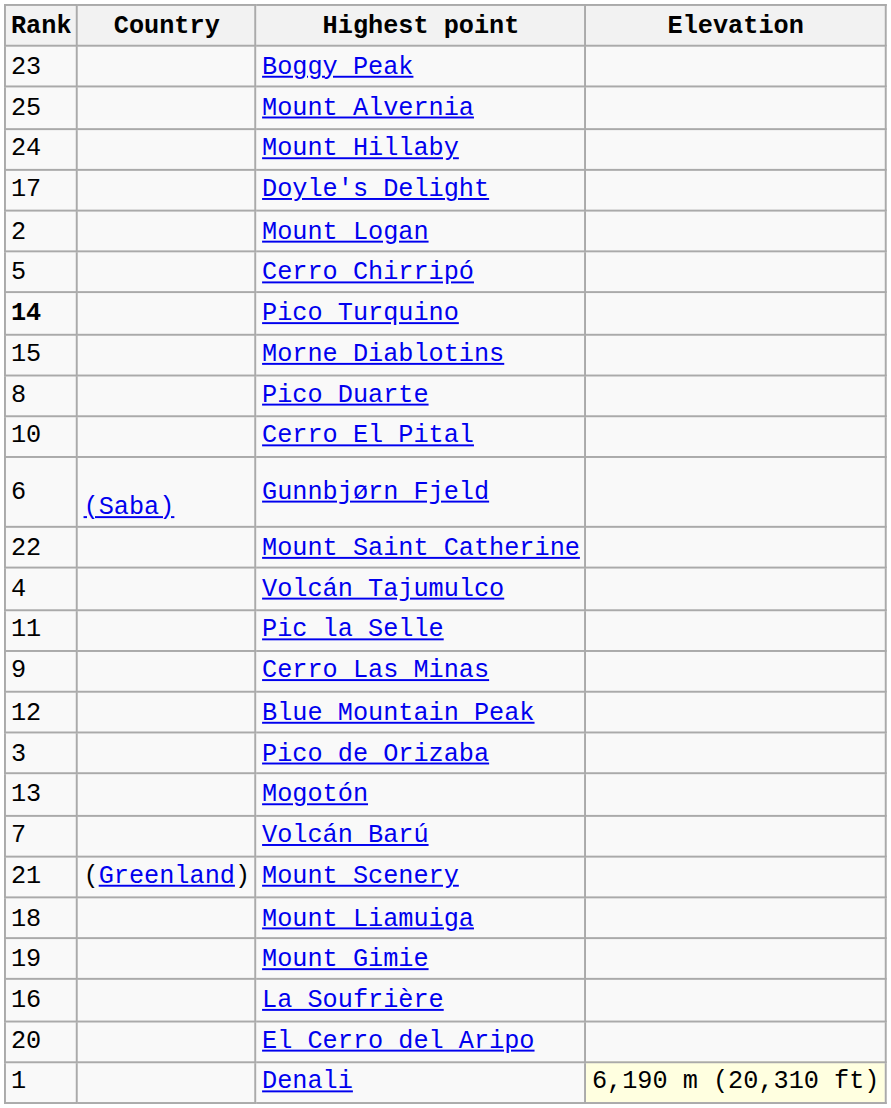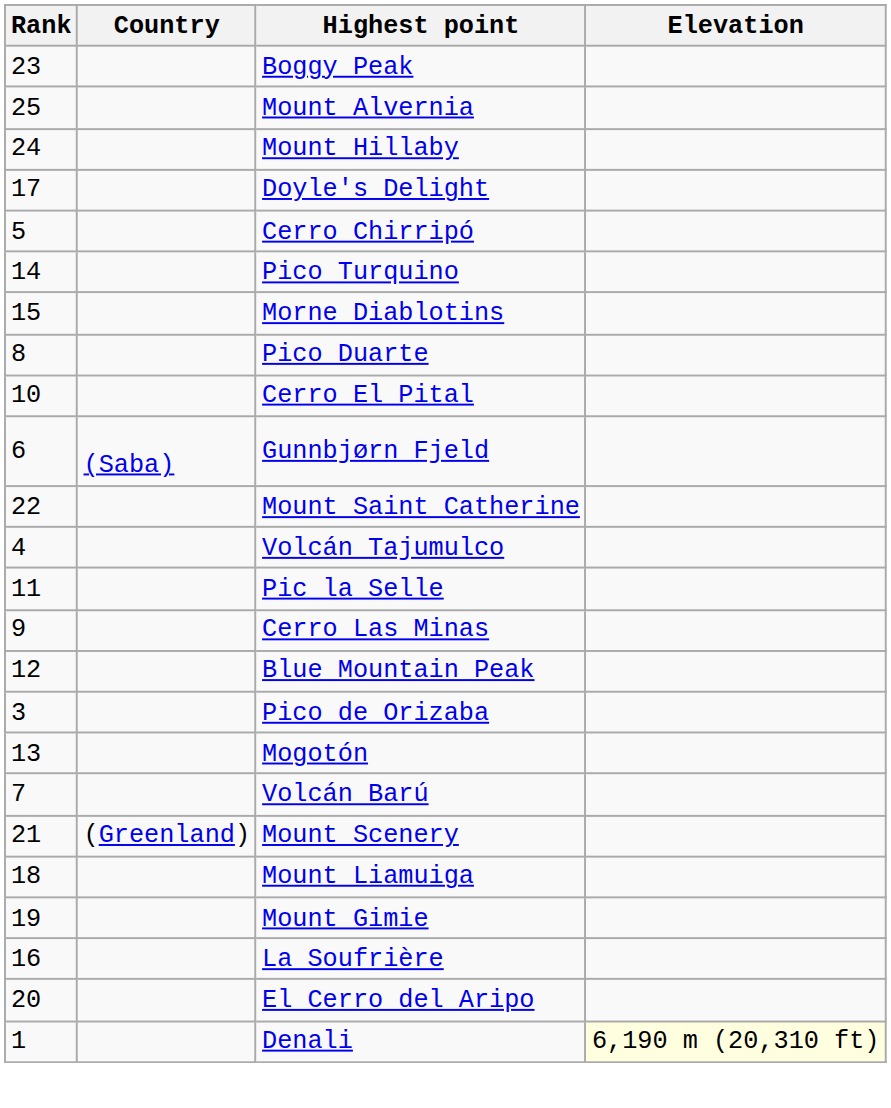 <table class="wikitable sortable">
 <tr>
 <th>Rank</th>
 <th>Country</th>
 <th>Highest point</th>
 <th data-sort-type="number">Elevation</th>
 </tr>
 <tr>
 <td>23</td>
 <td></td>
 <td><a href='#'>Boggy Peak</a></td>
 <td></td>
 </tr>
 <tr>
 <td>25</td>
 <td></td>
 <td><a href='#'>Mount Alvernia</a></td>
 <td></td>
 </tr>
 <tr>
 <td>24</td>
 <td></td>
 <td><a href='#'>Mount Hillaby</a></td>
 <td></td>
 </tr>
 <tr>
 <td>17</td>
 <td></td>
 <td><a href='#'>Doyle's Delight</a></td>
 <td></td>
 </tr>
 <tr>
-<td>2</td>
-<td></td>
-<td><a href='#'>Mount Logan</a></td>
-<td></td>
-</tr>
-<tr>
 <td>5</td>
 <td></td>
 <td><a href='#'>Cerro Chirripó</a></td>
 <td></td>
 </tr>
 <tr>
-<td><strong>14</strong></td>
+<td>14</td>
 <td></td>
 <td><a href='#'>Pico Turquino</a></td>
 <td></td>
 </tr>
 <tr>
 <td>15</td>
 <td></td>
 <td><a href='#'>Morne Diablotins</a></td>
 <td></td>
 </tr>
 <tr>
 <td>8</td>
 <td></td>
 <td><a href='#'>Pico Duarte</a></td>
 <td></td>
 </tr>
 <tr>
 <td>10</td>
 <td></td>
 <td><a href='#'>Cerro El Pital</a></td>
 <td></td>
 </tr>
 <tr>
 <td>6</td>
 <td><br><a href='#'>(Saba)</a></td>
 <td><a href='#'>Gunnbjørn Fjeld</a></td>
 <td></td>
 </tr>
 <tr>
 <td>22</td>
 <td></td>
 <td><a href='#'>Mount Saint Catherine</a></td>
 <td></td>
 </tr>
 <tr>
 <td>4</td>
 <td></td>
 <td><a href='#'>Volcán Tajumulco</a></td>
 <td></td>
 </tr>
 <tr>
 <td>11</td>
 <td></td>
 <td><a href='#'>Pic la Selle</a></td>
 <td></td>
 </tr>
 <tr>
 <td>9</td>
 <td></td>
 <td><a href='#'>Cerro Las Minas</a></td>
 <td></td>
 </tr>
 <tr>
 <td>12</td>
 <td></td>
 <td><a href='#'>Blue Mountain Peak</a></td>
 <td></td>
 </tr>
 <tr>
 <td>3</td>
 <td></td>
 <td><a href='#'>Pico de Orizaba</a></td>
 <td></td>
 </tr>
 <tr>
 <td>13</td>
 <td></td>
 <td><a href='#'>Mogotón</a></td>
 <td></td>
 </tr>
 <tr>
 <td>7</td>
 <td></td>
 <td><a href='#'>Volcán Barú</a></td>
 <td></td>
 </tr>
 <tr>
 <td>21</td>
 <td> (<a href='#'>Greenland</a>)</td>
 <td><a href='#'>Mount Scenery</a></td>
 <td></td>
 </tr>
 <tr>
 <td>18</td>
 <td></td>
 <td><a href='#'>Mount Liamuiga</a></td>
 <td></td>
 </tr>
 <tr>
 <td>19</td>
 <td></td>
 <td><a href='#'>Mount Gimie</a></td>
 <td></td>
 </tr>
 <tr>
 <td>16</td>
 <td></td>
 <td><a href='#'>La Soufrière</a></td>
 <td></td>
 </tr>
 <tr>
 <td>20</td>
 <td></td>
 <td><a href='#'>El Cerro del Aripo</a></td>
 <td></td>
 </tr>
 <tr>
 <td>1</td>
 <td></td>
 <td><a href='#'>Denali</a></td>
 <td style="background: lightyellow;">6,190 m (20,310 ft)</td>
 </tr>
 </table>
